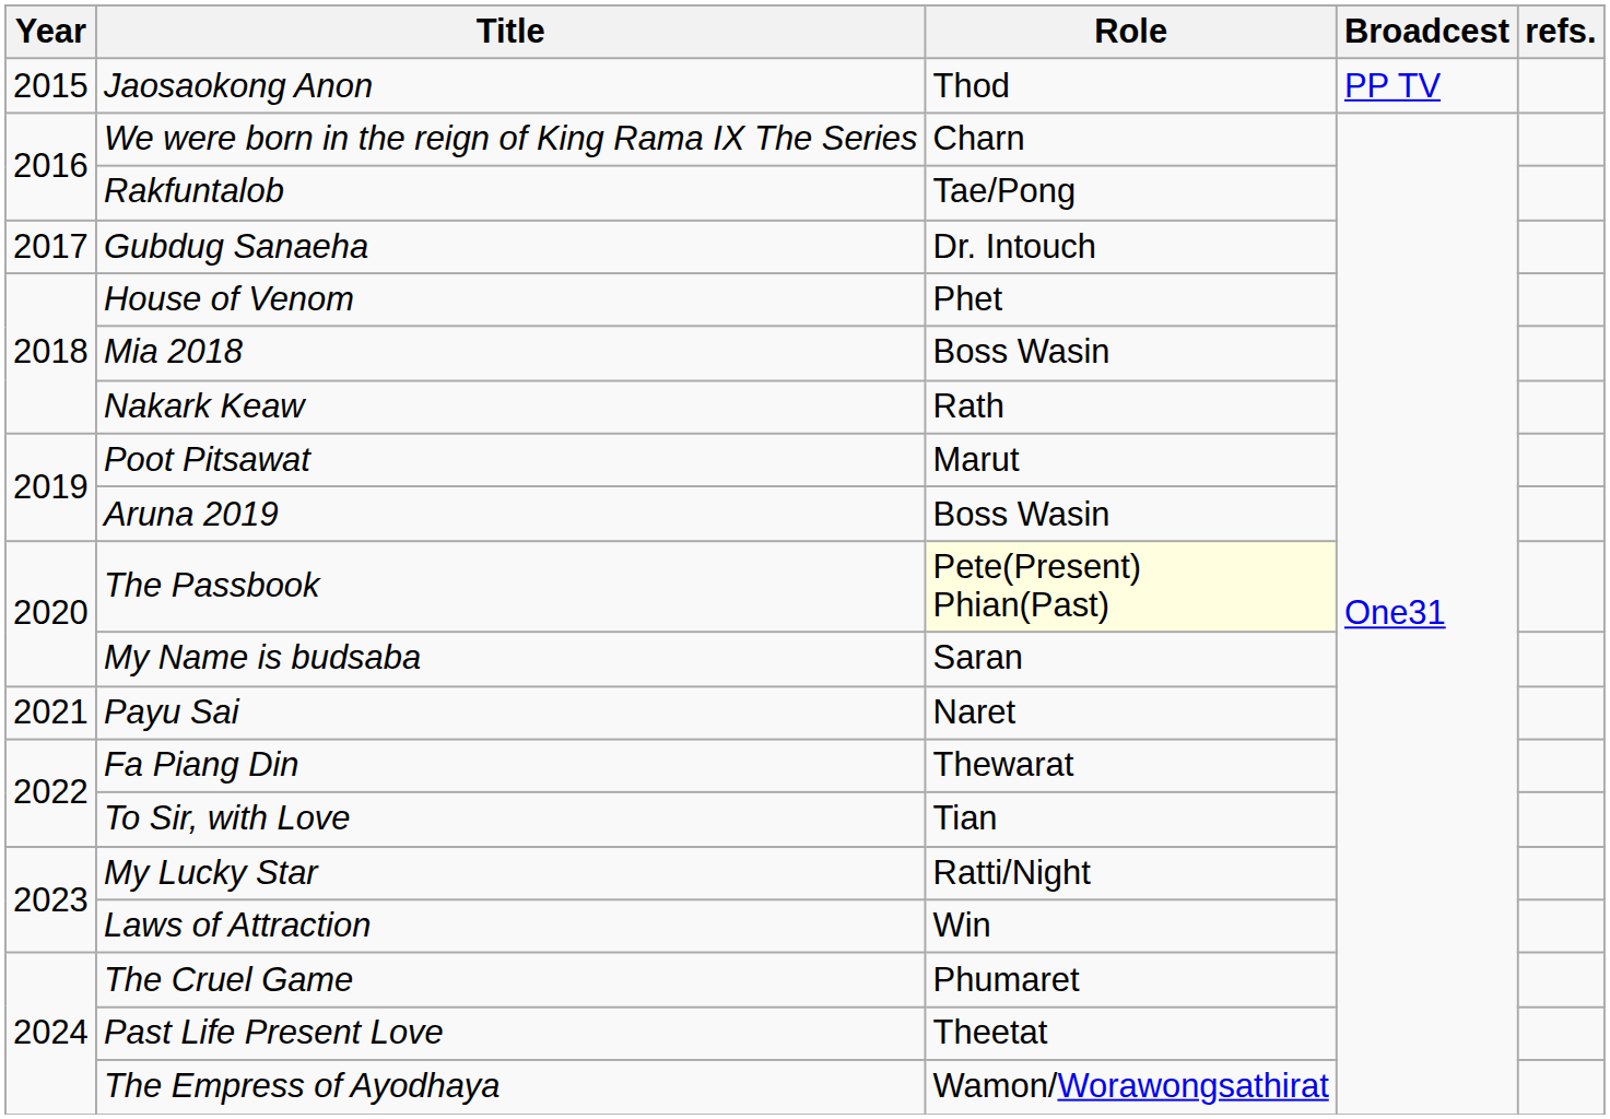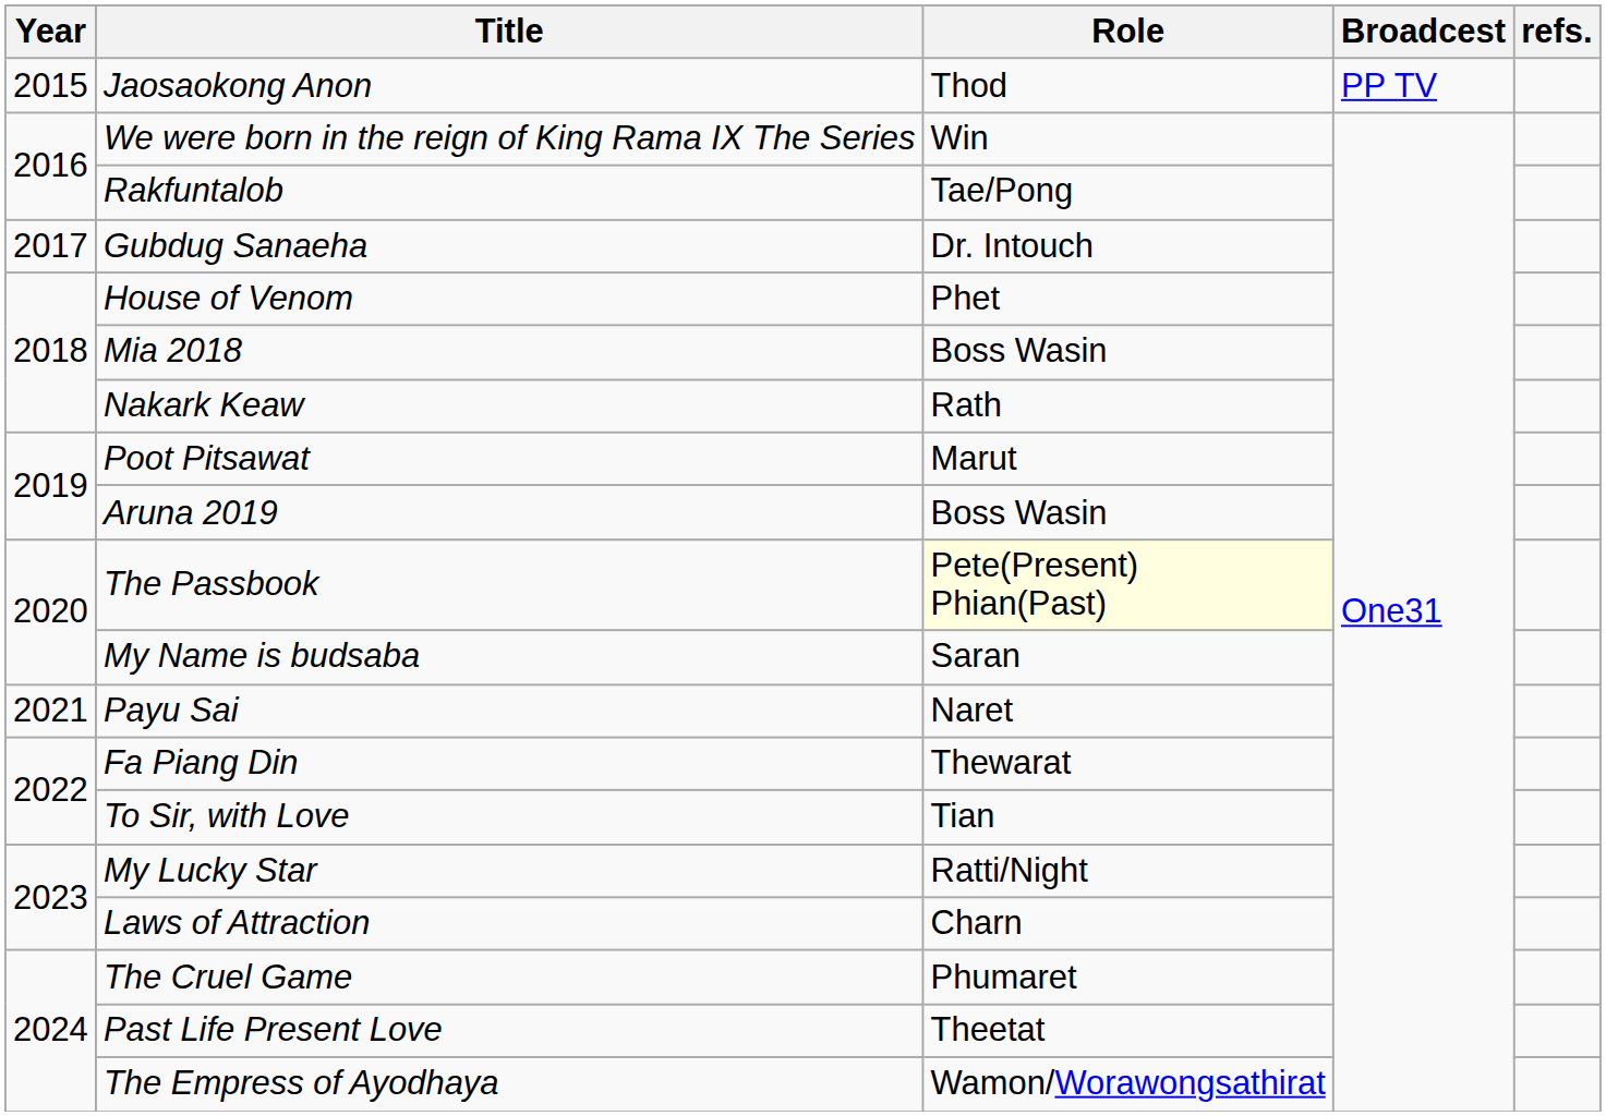 <table class="wikitable sortable">
 <tr>
 <th>Year</th>
 <th>Title</th>
 <th>Role</th>
 <th>Broadcest</th>
 <th>refs.</th>
 </tr>
 <tr>
 <td>2015</td>
 <td><em>Jaosaokong Anon</em></td>
 <td>Thod</td>
 <td><a href='#'>PP TV</a></td>
 <td></td>
 </tr>
 <tr>
 <td rowspan="2">2016</td>
 <td><em>We were born in the reign of King Rama IX The Series</em></td>
-<td>Charn</td>
+<td>Win</td>
 <td rowspan="18"><a href='#'>One31</a></td>
 <td></td>
 </tr>
 <tr>
 <td><em>Rakfuntalob</em></td>
 <td>Tae/Pong</td>
 <td></td>
 </tr>
 <tr>
 <td>2017</td>
 <td><em>Gubdug Sanaeha</em></td>
 <td>Dr. Intouch</td>
 <td></td>
 </tr>
 <tr>
 <td rowspan="3">2018</td>
 <td><em>House of Venom</em></td>
 <td>Phet</td>
 <td></td>
 </tr>
 <tr>
 <td><em>Mia 2018</em></td>
 <td>Boss Wasin</td>
 <td></td>
 </tr>
 <tr>
 <td><em>Nakark Keaw</em></td>
 <td>Rath</td>
 <td></td>
 </tr>
 <tr>
 <td rowspan="2">2019</td>
 <td><em>Poot Pitsawat</em></td>
 <td>Marut</td>
 <td></td>
 </tr>
 <tr>
 <td><em>Aruna 2019</em></td>
 <td>Boss Wasin</td>
 <td></td>
 </tr>
 <tr>
 <td rowspan="2">2020</td>
 <td><em>The Passbook</em></td>
 <td style="background: lightyellow;">Pete(Present)<br>Phian(Past)</td>
 <td></td>
 </tr>
 <tr>
 <td><em>My Name is budsaba</em></td>
 <td>Saran</td>
 <td></td>
 </tr>
 <tr>
 <td>2021</td>
 <td><em>Payu Sai</em></td>
 <td>Naret</td>
 <td></td>
 </tr>
 <tr>
 <td rowspan="2">2022</td>
 <td><em>Fa Piang Din</em></td>
 <td>Thewarat</td>
 <td></td>
 </tr>
 <tr>
 <td><em>To Sir, with Love</em></td>
 <td>Tian</td>
 <td></td>
 </tr>
 <tr>
 <td rowspan="2">2023</td>
 <td><em>My Lucky Star</em></td>
 <td>Ratti/Night</td>
 <td></td>
 </tr>
 <tr>
 <td><em>Laws of Attraction</em></td>
-<td>Win</td>
+<td>Charn</td>
 <td></td>
 </tr>
 <tr>
 <td rowspan="3">2024</td>
 <td><em>The Cruel Game</em></td>
 <td>Phumaret</td>
 <td></td>
 </tr>
 <tr>
 <td><em>Past Life Present Love</em></td>
 <td>Theetat</td>
 <td></td>
 </tr>
 <tr>
 <td><em>The Empress of Ayodhaya</em></td>
 <td>Wamon/<a href='#'>Worawongsathirat</a></td>
 <td></td>
 </tr>
 </table>
